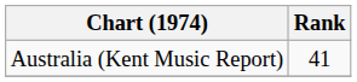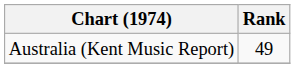 <table class="wikitable">
 <tr>
 <th>Chart (1974)</th>
 <th style="text-align:center;">Rank</th>
 </tr>
 <tr>
 <td>Australia (Kent Music Report)</td>
-<td style="text-align:center;">41</td>
+<td style="text-align:center;">49</td>
 </tr>
 <tr>
 </tr>
 </table>
